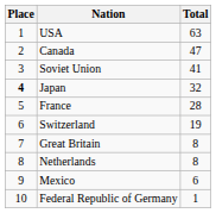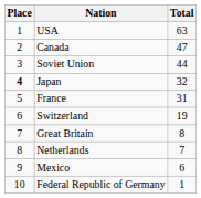 <table class="wikitable sortable" style="text-align: center">
 <tr>
 <th>Place</th>
 <th>Nation</th>
 <th>Total</th>
 </tr>
 <tr>
 <td>1</td>
 <td align=left> USA</td>
 <td>63</td>
 </tr>
 <tr>
 <td>2</td>
 <td align=left> Canada</td>
 <td>47</td>
 </tr>
 <tr>
 <td>3</td>
 <td align=left> Soviet Union</td>
-<td>41</td>
+<td>44</td>
 </tr>
 <tr>
 <td><strong>4</strong></td>
 <td align=left> Japan</td>
 <td>32</td>
 </tr>
 <tr>
 <td>5</td>
 <td align=left> France</td>
-<td>28</td>
+<td>31</td>
 </tr>
 <tr>
 <td>6</td>
 <td align=left> Switzerland</td>
 <td>19</td>
 </tr>
 <tr>
 <td>7</td>
 <td align=left> Great Britain</td>
 <td>8</td>
 </tr>
 <tr>
 <td>8</td>
 <td align=left> Netherlands</td>
-<td>8</td>
+<td>7</td>
 </tr>
 <tr>
 <td>9</td>
 <td align=left> Mexico</td>
 <td>6</td>
 </tr>
 <tr>
 <td>10</td>
 <td align=left> Federal Republic of Germany</td>
 <td>1</td>
 </tr>
 </table>
